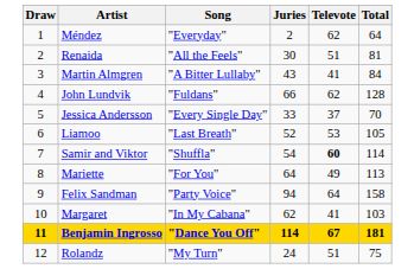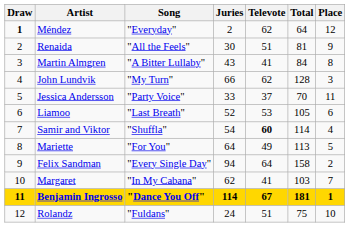 <table class="sortable wikitable" style="margin: 1em auto 1em auto; text-align:center;">
 <tr>
 <th>Draw</th>
 <th>Artist</th>
 <th>Song</th>
 <th>Juries</th>
 <th>Televote</th>
 <th>Total</th>
+<th>Place</th>
 </tr>
 <tr>
-<td>1</td>
+<td><strong>1</strong></td>
 <td align="left"><a href='#'>Méndez</a></td>
 <td align="left">"<a href='#'>Everyday</a>"</td>
 <td>2</td>
 <td>62</td>
 <td>64</td>
+<td>12</td>
 </tr>
 <tr>
 <td>2</td>
 <td align="left"><a href='#'>Renaida</a></td>
 <td align="left">"<a href='#'>All the Feels</a>"</td>
 <td>30</td>
 <td>51</td>
 <td>81</td>
+<td>9</td>
 </tr>
 <tr>
 <td>3</td>
 <td align="left"><a href='#'>Martin Almgren</a></td>
 <td align="left">"<a href='#'>A Bitter Lullaby</a>"</td>
 <td>43</td>
 <td>41</td>
 <td>84</td>
+<td>8</td>
 </tr>
 <tr>
 <td>4</td>
 <td align="left"><a href='#'>John Lundvik</a></td>
-<td align="left">"<a href='#'>Fuldans</a>"</td>
+<td align="left">"<a href='#'>My Turn</a>"</td>
 <td>66</td>
 <td>62</td>
 <td>128</td>
+<td>3</td>
 </tr>
 <tr>
 <td>5</td>
 <td align="left"><a href='#'>Jessica Andersson</a></td>
-<td align="left">"<a href='#'>Every Single Day</a>"</td>
+<td align="left">"<a href='#'>Party Voice</a>"</td>
 <td>33</td>
 <td>37</td>
 <td>70</td>
+<td>11</td>
 </tr>
 <tr>
 <td>6</td>
 <td align="left"><a href='#'>Liamoo</a></td>
 <td align="left">"<a href='#'>Last Breath</a>"</td>
 <td>52</td>
 <td>53</td>
 <td>105</td>
+<td>6</td>
 </tr>
 <tr>
 <td>7</td>
 <td align="left"><a href='#'>Samir and Viktor</a></td>
 <td align="left">"<a href='#'>Shuffla</a>"</td>
 <td>54</td>
 <td><strong>60</strong></td>
 <td>114</td>
+<td>4</td>
 </tr>
 <tr>
 <td>8</td>
 <td align="left"><a href='#'>Mariette</a></td>
 <td align="left">"<a href='#'>For You</a>"</td>
 <td>64</td>
 <td>49</td>
 <td>113</td>
+<td>5</td>
 </tr>
 <tr>
 <td>9</td>
 <td align="left"><a href='#'>Felix Sandman</a></td>
-<td align="left">"<a href='#'>Party Voice</a>"</td>
+<td align="left">"<a href='#'>Every Single Day</a>"</td>
 <td>94</td>
 <td>64</td>
 <td>158</td>
+<td>2</td>
 </tr>
 <tr>
 <td>10</td>
 <td align="left"><a href='#'>Margaret</a></td>
 <td align="left">"<a href='#'>In My Cabana</a>"</td>
 <td>62</td>
 <td>41</td>
 <td>103</td>
+<td>7</td>
 </tr>
 <tr style="font-weight:bold; background:gold;">
 <td>11</td>
 <td align="left"><a href='#'>Benjamin Ingrosso</a></td>
 <td align="left">"<a href='#'>Dance You Off</a>"</td>
 <td>114</td>
 <td>67</td>
 <td>181</td>
+<td>1</td>
 </tr>
 <tr>
 <td>12</td>
 <td align="left"><a href='#'>Rolandz</a></td>
-<td align="left">"<a href='#'>My Turn</a>"</td>
+<td align="left">"<a href='#'>Fuldans</a>"</td>
 <td>24</td>
 <td>51</td>
 <td>75</td>
+<td>10</td>
 </tr>
 </table>
